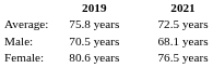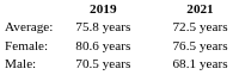 <table style="text-align: center;">
 <tr>
 <th></th>
 <th style="width:7em;">2019</th>
 <th style="width:7em;">2021</th>
 </tr>
 <tr>
 <td style="text-align: left;">Average:</td>
 <td>75.8 years</td>
 <td>72.5 years</td>
 </tr>
 <tr>
+<td style="text-align: left;">Female:</td>
+<td>80.6 years</td>
+<td>76.5 years</td>
+</tr>
+<tr>
 <td style="text-align: left;">Male:</td>
 <td>70.5 years</td>
 <td>68.1 years</td>
 </tr>
-<tr>
-<td style="text-align: left;">Female:</td>
-<td>80.6 years</td>
-<td>76.5 years</td>
-</tr>
 </table>
